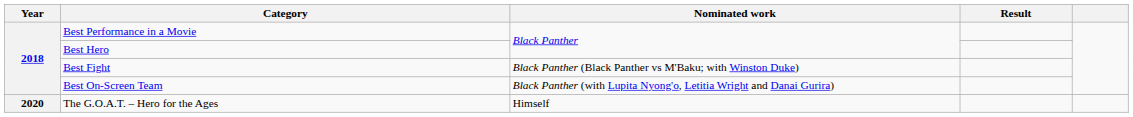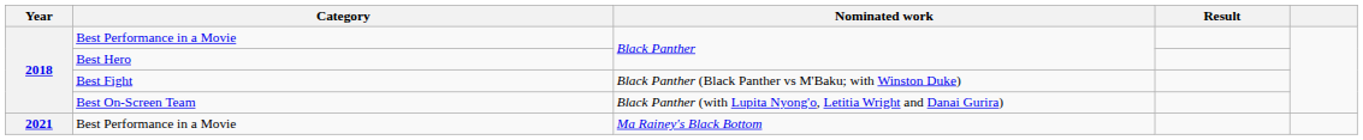 <table class="wikitable plainrowheaders" style="width:100%;">
 <tr>
 <th scope="col" style="width:5%;">Year</th>
 <th scope="col" style="width:40%;">Category</th>
 <th scope="col" style="width:40%;">Nominated work</th>
 <th scope="col" style="width:10%;">Result</th>
 <th scope="col" style="width:5%;"></th>
 </tr>
 <tr>
 <th scope="row" style="text-align:center;" rowspan="4"><a href='#'>2018</a></th>
 <td><a href='#'>Best Performance in a Movie</a></td>
 <td rowspan="2"><em><a href='#'>Black Panther</a></em></td>
 <td></td>
 <td rowspan="4" style="text-align:center;"></td>
 </tr>
 <tr>
 <td><a href='#'>Best Hero</a></td>
 <td></td>
 </tr>
 <tr>
 <td><a href='#'>Best Fight</a></td>
 <td><em>Black Panther</em> (Black Panther vs M'Baku; with <a href='#'>Winston Duke</a>)</td>
 <td></td>
 </tr>
 <tr>
 <td><a href='#'>Best On-Screen Team</a></td>
 <td><em>Black Panther</em> (with <a href='#'>Lupita Nyong'o</a>, <a href='#'>Letitia Wright</a> and <a href='#'>Danai Gurira</a>)</td>
 <td></td>
 </tr>
 <tr>
-<th scope="row" style="text-align:center;">2020</th>
-<td>The G.O.A.T. – Hero for the Ages</td>
-<td>Himself</td>
+<th scope="row" style="text-align:center;"><a href='#'>2021</a></th>
+<td>Best Performance in a Movie</td>
+<td><em><a href='#'>Ma Rainey's Black Bottom</a></em></td>
 <td></td>
 <td style="text-align:center;"></td>
 </tr>
 </table>
